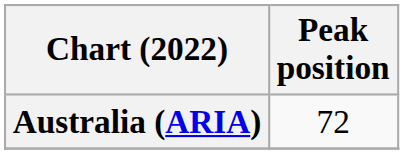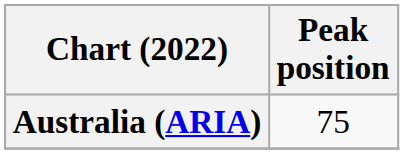 <table class="wikitable sortable plainrowheaders" style="text-align:center">
 <tr>
 <th scope="col">Chart (2022)</th>
 <th scope="col">Peak<br>position</th>
 </tr>
 <tr>
 <th scope="row">Australia (<a href='#'>ARIA</a>)</th>
-<td>72</td>
+<td>75</td>
 </tr>
 <tr>
 </tr>
 <tr>
 </tr>
 <tr>
 </tr>
 <tr>
 </tr>
 <tr>
 </tr>
 <tr>
 </tr>
 </table>
